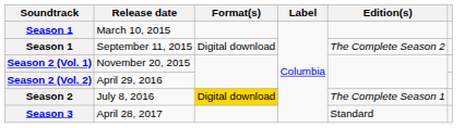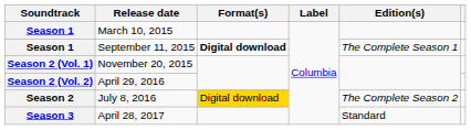 <table class="wikitable plainrowheaders">
 <tr>
 <th scope="col">Soundtrack</th>
 <th scope="col">Release date</th>
 <th scope="col">Format(s)</th>
 <th scope="col">Label</th>
 <th scope="col">Edition(s)</th>
 <th scope="col"></th>
 </tr>
 <tr>
 <th scope="row"><a href='#'>Season 1</a></th>
 <td>March 10, 2015</td>
 <td></td>
 <td rowspan="6"><a href='#'>Columbia</a></td>
 <td></td>
 <td></td>
 </tr>
 <tr>
 <th scope="row">Season 1</th>
 <td>September 11, 2015</td>
-<td>Digital download</td>
-<td><em>The Complete Season 2</em></td>
+<td><strong>Digital download</strong></td>
+<td><em>The Complete Season 1</em></td>
 <td></td>
 </tr>
 <tr>
 <th scope="row"><a href='#'>Season 2 (Vol. 1)</a></th>
 <td>November 20, 2015</td>
 <td rowspan="2"></td>
 <td rowspan="2"></td>
 <td></td>
 </tr>
 <tr>
 <th scope="row"><a href='#'>Season 2 (Vol. 2)</a></th>
 <td>April 29, 2016</td>
 <td></td>
 </tr>
 <tr>
 <th scope="row">Season 2</th>
 <td>July 8, 2016</td>
 <td style="background: gold;">Digital download</td>
-<td><em>The Complete Season 1</em></td>
+<td><em>The Complete Season 2</em></td>
 <td></td>
 </tr>
 <tr>
 <th scope="row"><a href='#'>Season 3</a></th>
 <td>April 28, 2017</td>
 <td></td>
 <td>Standard</td>
 <td></td>
 </tr>
 </table>
